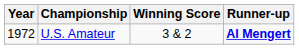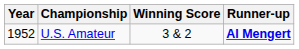 <table class="wikitable">
 <tr>
 <th>Year</th>
 <th>Championship</th>
 <th>Winning Score</th>
 <th>Runner-up</th>
 </tr>
 <tr>
-<td>1972</td>
+<td>1952</td>
 <td><a href='#'>U.S. Amateur</a></td>
 <td align=center>3 & 2</td>
 <td><strong> <a href='#'>Al Mengert</a></strong></td>
 </tr>
 </table>
